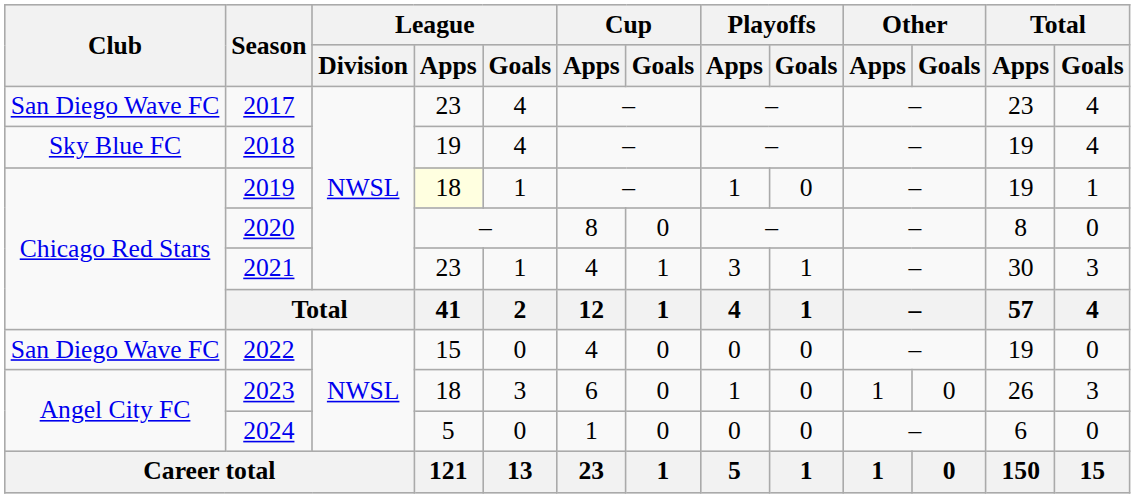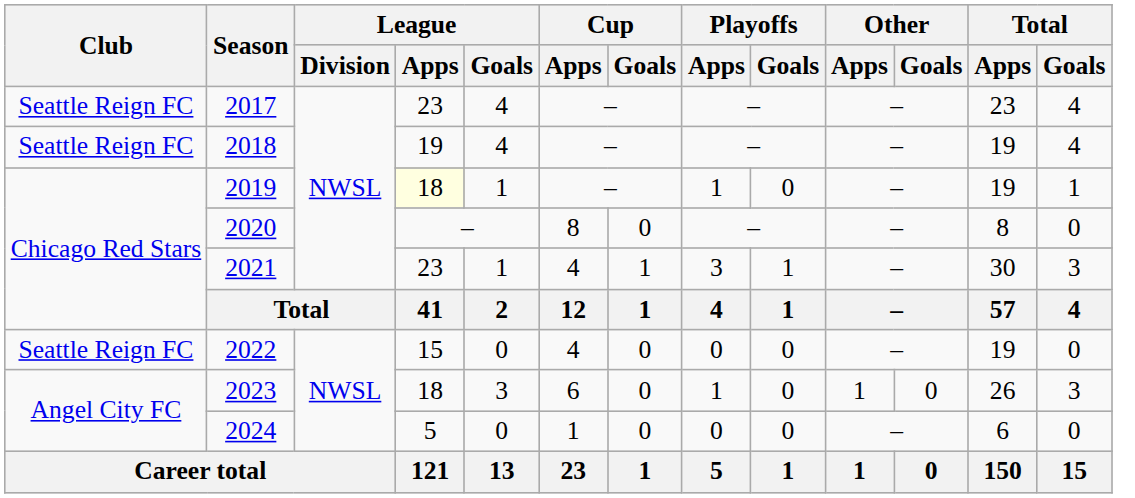 <table class="wikitable" style="text-align: center;">
 <tr>
 <th rowspan="2">Club</th>
 <th rowspan="2">Season</th>
 <th colspan="3">League</th>
 <th colspan="2">Cup</th>
 <th colspan="2">Playoffs</th>
 <th colspan="2">Other</th>
 <th colspan="2">Total</th>
 </tr>
 <tr>
 <th>Division</th>
 <th>Apps</th>
 <th>Goals</th>
 <th>Apps</th>
 <th>Goals</th>
 <th>Apps</th>
 <th>Goals</th>
 <th>Apps</th>
 <th>Goals</th>
 <th>Apps</th>
 <th>Goals</th>
 </tr>
 <tr>
-<td><a href='#'>San Diego Wave FC</a></td>
+<td><a href='#'>Seattle Reign FC</a></td>
 <td><a href='#'>2017</a></td>
 <td rowspan="5"><a href='#'>NWSL</a></td>
 <td>23</td>
 <td>4</td>
 <td colspan="2">–</td>
 <td colspan="2">–</td>
 <td colspan="2">–</td>
 <td>23</td>
 <td>4</td>
 </tr>
 <tr>
-<td><a href='#'>Sky Blue FC</a></td>
+<td><a href='#'>Seattle Reign FC</a></td>
 <td><a href='#'>2018</a></td>
 <td>19</td>
 <td>4</td>
 <td colspan="2">–</td>
 <td colspan="2">–</td>
 <td colspan="2">–</td>
 <td>19</td>
 <td>4</td>
 </tr>
 <tr>
 <td rowspan="4"><a href='#'>Chicago Red Stars</a></td>
 <td><a href='#'>2019</a></td>
 <td style="background: lightyellow;">18</td>
 <td>1</td>
 <td colspan="2">–</td>
 <td>1</td>
 <td>0</td>
 <td colspan="2">–</td>
 <td>19</td>
 <td>1</td>
 </tr>
 <tr>
 <td><a href='#'>2020</a></td>
 <td colspan="2">–</td>
 <td>8</td>
 <td>0</td>
 <td colspan="2">–</td>
 <td colspan="2">–</td>
 <td>8</td>
 <td>0</td>
 </tr>
 <tr>
 <td><a href='#'>2021</a></td>
 <td>23</td>
 <td>1</td>
 <td>4</td>
 <td>1</td>
 <td>3</td>
 <td>1</td>
 <td colspan="2">–</td>
 <td>30</td>
 <td>3</td>
 </tr>
 <tr>
 <th colspan="2">Total</th>
 <th>41</th>
 <th>2</th>
 <th>12</th>
 <th>1</th>
 <th>4</th>
 <th>1</th>
 <th colspan="2">–</th>
 <th>57</th>
 <th>4</th>
 </tr>
 <tr>
-<td><a href='#'>San Diego Wave FC</a></td>
+<td><a href='#'>Seattle Reign FC</a></td>
 <td><a href='#'>2022</a></td>
 <td rowspan="3"><a href='#'>NWSL</a></td>
 <td>15</td>
 <td>0</td>
 <td>4</td>
 <td>0</td>
 <td>0</td>
 <td>0</td>
 <td colspan="2">–</td>
 <td>19</td>
 <td>0</td>
 </tr>
 <tr>
 <td rowspan="2"><a href='#'>Angel City FC</a></td>
 <td><a href='#'>2023</a></td>
 <td>18</td>
 <td>3</td>
 <td>6</td>
 <td>0</td>
 <td>1</td>
 <td>0</td>
 <td>1</td>
 <td>0</td>
 <td>26</td>
 <td>3</td>
 </tr>
 <tr>
 <td><a href='#'>2024</a></td>
 <td>5</td>
 <td>0</td>
 <td>1</td>
 <td>0</td>
 <td>0</td>
 <td>0</td>
 <td colspan="2">–</td>
 <td>6</td>
 <td>0</td>
 </tr>
 <tr>
 <th colspan="3">Career total</th>
 <th>121</th>
 <th>13</th>
 <th>23</th>
 <th>1</th>
 <th>5</th>
 <th>1</th>
 <th>1</th>
 <th>0</th>
 <th>150</th>
 <th>15</th>
 </tr>
 </table>
